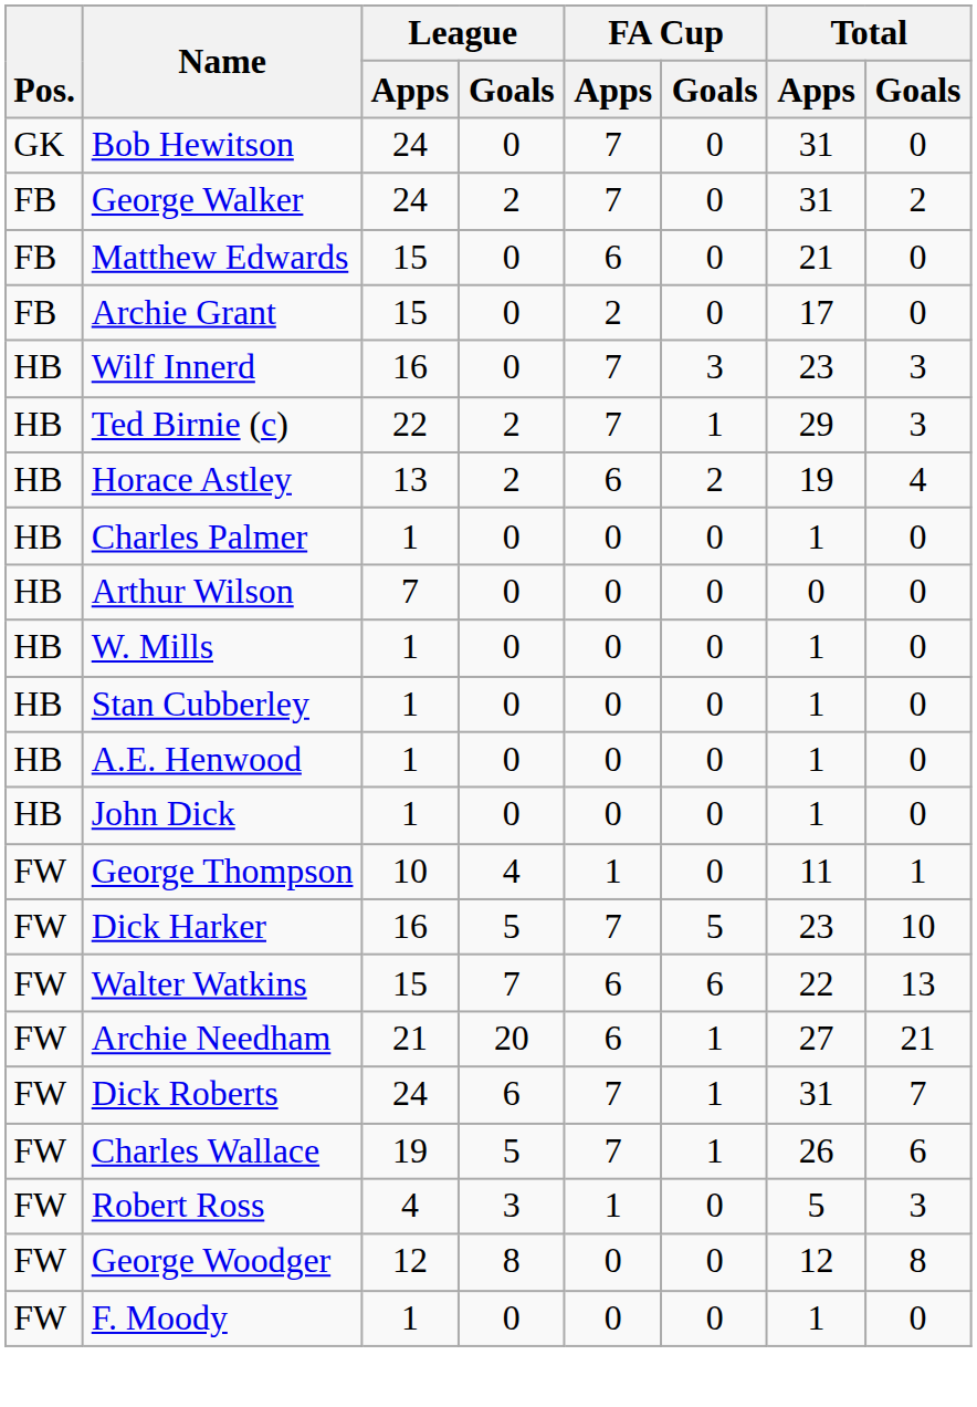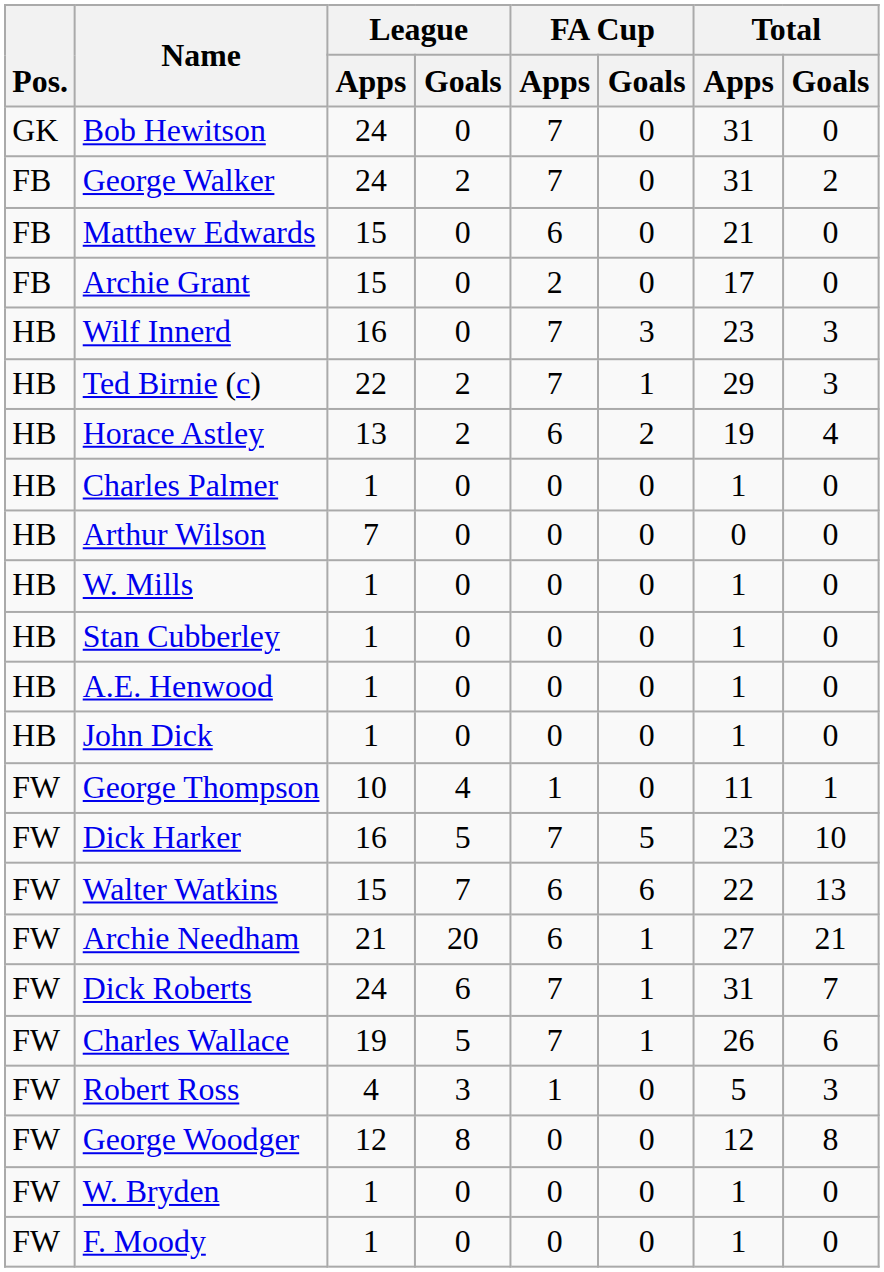 <table class="wikitable" style="text-align:center">
 <tr>
 <th rowspan="2" valign="bottom">Pos.</th>
 <th rowspan="2">Name</th>
 <th colspan="2" width="85">League</th>
 <th colspan="2" width="85">FA Cup</th>
 <th colspan="2" width="85">Total</th>
 </tr>
 <tr>
 <th>Apps</th>
 <th>Goals</th>
 <th>Apps</th>
 <th>Goals</th>
 <th>Apps</th>
 <th>Goals</th>
 </tr>
 <tr>
 <td align="left">GK</td>
 <td align="left"> <a href='#'>Bob Hewitson</a></td>
 <td>24</td>
 <td>0</td>
 <td>7</td>
 <td>0</td>
 <td>31</td>
 <td>0</td>
 </tr>
 <tr>
 <td align="left">FB</td>
 <td align="left"> <a href='#'>George Walker</a></td>
 <td>24</td>
 <td>2</td>
 <td>7</td>
 <td>0</td>
 <td>31</td>
 <td>2</td>
 </tr>
 <tr>
 <td align="left">FB</td>
 <td align="left"> <a href='#'>Matthew Edwards</a></td>
 <td>15</td>
 <td>0</td>
 <td>6</td>
 <td>0</td>
 <td>21</td>
 <td>0</td>
 </tr>
 <tr>
 <td align="left">FB</td>
 <td align="left"> <a href='#'>Archie Grant</a></td>
 <td>15</td>
 <td>0</td>
 <td>2</td>
 <td>0</td>
 <td>17</td>
 <td>0</td>
 </tr>
 <tr>
 <td align="left">HB</td>
 <td align="left"> <a href='#'>Wilf Innerd</a></td>
 <td>16</td>
 <td>0</td>
 <td>7</td>
 <td>3</td>
 <td>23</td>
 <td>3</td>
 </tr>
 <tr>
 <td align="left">HB</td>
 <td align="left"> <a href='#'>Ted Birnie</a> (<a href='#'>c</a>)</td>
 <td>22</td>
 <td>2</td>
 <td>7</td>
 <td>1</td>
 <td>29</td>
 <td>3</td>
 </tr>
 <tr>
 <td align="left">HB</td>
 <td align="left"> <a href='#'>Horace Astley</a></td>
 <td>13</td>
 <td>2</td>
 <td>6</td>
 <td>2</td>
 <td>19</td>
 <td>4</td>
 </tr>
 <tr>
 <td align="left">HB</td>
 <td align="left"> <a href='#'>Charles Palmer</a></td>
 <td>1</td>
 <td>0</td>
 <td>0</td>
 <td>0</td>
 <td>1</td>
 <td>0</td>
 </tr>
 <tr>
 <td align="left">HB</td>
 <td align="left"> <a href='#'>Arthur Wilson</a></td>
 <td>7</td>
 <td>0</td>
 <td>0</td>
 <td>0</td>
 <td>0</td>
 <td>0</td>
 </tr>
 <tr>
 <td align="left">HB</td>
 <td align="left"> <a href='#'>W. Mills</a></td>
 <td>1</td>
 <td>0</td>
 <td>0</td>
 <td>0</td>
 <td>1</td>
 <td>0</td>
 </tr>
 <tr>
 <td align="left">HB</td>
 <td align="left"> <a href='#'>Stan Cubberley</a></td>
 <td>1</td>
 <td>0</td>
 <td>0</td>
 <td>0</td>
 <td>1</td>
 <td>0</td>
 </tr>
 <tr>
 <td align="left">HB</td>
 <td align="left"> <a href='#'>A.E. Henwood</a></td>
 <td>1</td>
 <td>0</td>
 <td>0</td>
 <td>0</td>
 <td>1</td>
 <td>0</td>
 </tr>
 <tr>
 <td align="left">HB</td>
 <td align="left"> <a href='#'>John Dick</a></td>
 <td>1</td>
 <td>0</td>
 <td>0</td>
 <td>0</td>
 <td>1</td>
 <td>0</td>
 </tr>
 <tr>
 <td align="left">FW</td>
 <td align="left"> <a href='#'>George Thompson</a></td>
 <td>10</td>
 <td>4</td>
 <td>1</td>
 <td>0</td>
 <td>11</td>
 <td>1</td>
 </tr>
 <tr>
 <td align="left">FW</td>
 <td align="left"> <a href='#'>Dick Harker</a></td>
 <td>16</td>
 <td>5</td>
 <td>7</td>
 <td>5</td>
 <td>23</td>
 <td>10</td>
 </tr>
 <tr>
 <td align="left">FW</td>
 <td align="left"> <a href='#'>Walter Watkins</a></td>
 <td>15</td>
 <td>7</td>
 <td>6</td>
 <td>6</td>
 <td>22</td>
 <td>13</td>
 </tr>
 <tr>
 <td align="left">FW</td>
 <td align="left"> <a href='#'>Archie Needham</a></td>
 <td>21</td>
 <td>20</td>
 <td>6</td>
 <td>1</td>
 <td>27</td>
 <td>21</td>
 </tr>
 <tr>
 <td align="left">FW</td>
 <td align="left"> <a href='#'>Dick Roberts</a></td>
 <td>24</td>
 <td>6</td>
 <td>7</td>
 <td>1</td>
 <td>31</td>
 <td>7</td>
 </tr>
 <tr>
 <td align="left">FW</td>
 <td align="left"> <a href='#'>Charles Wallace</a></td>
 <td>19</td>
 <td>5</td>
 <td>7</td>
 <td>1</td>
 <td>26</td>
 <td>6</td>
 </tr>
 <tr>
 <td align="left">FW</td>
 <td align="left"> <a href='#'>Robert Ross</a></td>
 <td>4</td>
 <td>3</td>
 <td>1</td>
 <td>0</td>
 <td>5</td>
 <td>3</td>
 </tr>
 <tr>
 <td align="left">FW</td>
 <td align="left"> <a href='#'>George Woodger</a></td>
 <td>12</td>
 <td>8</td>
 <td>0</td>
 <td>0</td>
 <td>12</td>
 <td>8</td>
 </tr>
 <tr>
 <td align="left">FW</td>
+<td align="left"> <a href='#'>W. Bryden</a></td>
+<td>1</td>
+<td>0</td>
+<td>0</td>
+<td>0</td>
+<td>1</td>
+<td>0</td>
+</tr>
+<tr>
+<td align="left">FW</td>
 <td align="left"> <a href='#'>F. Moody</a></td>
 <td>1</td>
 <td>0</td>
 <td>0</td>
 <td>0</td>
 <td>1</td>
 <td>0</td>
 </tr>
 </table>
